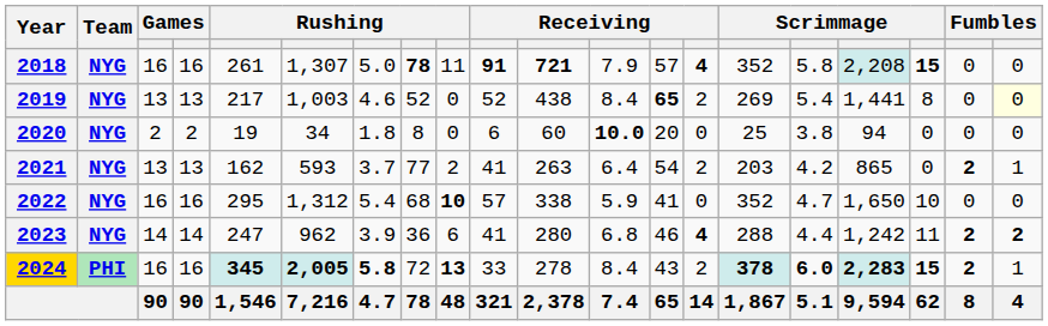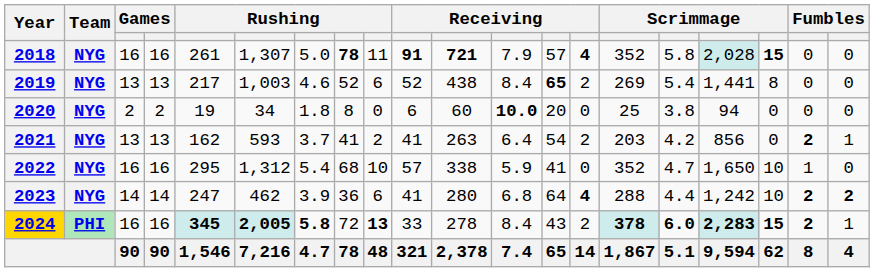 <table class="wikitable" style="text-align:center;">
 <tr>
 <th rowspan="2">Year</th>
 <th rowspan="2">Team</th>
 <th colspan="2">Games</th>
 <th colspan="5">Rushing</th>
 <th colspan="5">Receiving</th>
 <th colspan="4">Scrimmage</th>
 <th colspan="2">Fumbles</th>
 </tr>
 <tr>
 <th></th>
 <th></th>
 <th></th>
 <th></th>
 <th></th>
 <th></th>
 <th></th>
 <th></th>
 <th></th>
 <th></th>
 <th></th>
 <th></th>
 <th></th>
 <th></th>
 <th></th>
 <th></th>
 <th></th>
 <th></th>
 </tr>
 <tr>
 <th><a href='#'>2018</a></th>
 <th><a href='#'>NYG</a></th>
 <td>16</td>
 <td>16</td>
 <td>261</td>
 <td>1,307</td>
 <td>5.0</td>
 <td><strong>78</strong></td>
 <td>11</td>
 <td><strong>91</strong></td>
 <td><strong>721</strong></td>
 <td>7.9</td>
 <td>57</td>
 <td><strong>4</strong></td>
 <td>352</td>
 <td>5.8</td>
-<td style="background:#cfecec;">2,208</td>
+<td style="background:#cfecec;">2,028</td>
 <td><strong>15</strong></td>
 <td>0</td>
 <td>0</td>
 </tr>
 <tr>
 <th><a href='#'>2019</a></th>
 <th><a href='#'>NYG</a></th>
 <td>13</td>
 <td>13</td>
 <td>217</td>
 <td>1,003</td>
 <td>4.6</td>
 <td>52</td>
-<td>0</td>
+<td>6</td>
 <td>52</td>
 <td>438</td>
 <td>8.4</td>
 <td><strong>65</strong></td>
 <td>2</td>
 <td>269</td>
 <td>5.4</td>
 <td>1,441</td>
 <td>8</td>
 <td>0</td>
-<td style="background: lightyellow;">0</td>
+<td>0</td>
 </tr>
 <tr>
 <th><a href='#'>2020</a></th>
 <th><a href='#'>NYG</a></th>
 <td>2</td>
 <td>2</td>
 <td>19</td>
 <td>34</td>
 <td>1.8</td>
 <td>8</td>
 <td>0</td>
 <td>6</td>
 <td>60</td>
 <td><strong>10.0</strong></td>
 <td>20</td>
 <td>0</td>
 <td>25</td>
 <td>3.8</td>
 <td>94</td>
 <td>0</td>
 <td>0</td>
 <td>0</td>
 </tr>
 <tr>
 <th><a href='#'>2021</a></th>
 <th><a href='#'>NYG</a></th>
 <td>13</td>
 <td>13</td>
 <td>162</td>
 <td>593</td>
 <td>3.7</td>
-<td>77</td>
+<td>41</td>
 <td>2</td>
 <td>41</td>
 <td>263</td>
 <td>6.4</td>
 <td>54</td>
 <td>2</td>
 <td>203</td>
 <td>4.2</td>
-<td>865</td>
+<td>856</td>
 <td>0</td>
 <td><strong>2</strong></td>
 <td>1</td>
 </tr>
 <tr>
 <th><a href='#'>2022</a></th>
 <th><a href='#'>NYG</a></th>
 <td>16</td>
 <td>16</td>
 <td>295</td>
 <td>1,312</td>
 <td>5.4</td>
 <td>68</td>
-<td><strong>10</strong></td>
+<td>10</td>
 <td>57</td>
 <td>338</td>
 <td>5.9</td>
 <td>41</td>
 <td>0</td>
 <td>352</td>
 <td>4.7</td>
 <td>1,650</td>
 <td>10</td>
-<td>0</td>
+<td>1</td>
 <td>0</td>
 </tr>
 <tr>
 <th><a href='#'>2023</a></th>
 <th><a href='#'>NYG</a></th>
 <td>14</td>
 <td>14</td>
 <td>247</td>
-<td>962</td>
+<td>462</td>
 <td>3.9</td>
 <td>36</td>
 <td>6</td>
 <td>41</td>
 <td>280</td>
 <td>6.8</td>
-<td>46</td>
+<td>64</td>
 <td><strong>4</strong></td>
 <td>288</td>
 <td>4.4</td>
 <td>1,242</td>
-<td>11</td>
+<td>10</td>
 <td><strong>2</strong></td>
 <td><strong>2</strong></td>
 </tr>
 <tr>
 <th style="background:#ffd700; width:3em;"><a href='#'>2024</a></th>
 <th style="background:#afe6ba;"><a href='#'>PHI</a></th>
 <td>16</td>
 <td>16</td>
 <td style="background:#cfecec;"><strong>345</strong></td>
 <td style="background:#cfecec;"><strong>2,005</strong></td>
 <td><strong>5.8</strong></td>
 <td>72</td>
 <td><strong>13</strong></td>
 <td>33</td>
 <td>278</td>
 <td>8.4</td>
 <td>43</td>
 <td>2</td>
 <td style="background:#cfecec;"><strong>378</strong></td>
 <td><strong>6.0</strong></td>
 <td style="background:#cfecec;"><strong>2,283</strong></td>
 <td><strong>15</strong></td>
 <td><strong>2</strong></td>
 <td>1</td>
 </tr>
 <tr>
 <th colspan="2"></th>
 <th>90</th>
 <th>90</th>
 <th>1,546</th>
 <th>7,216</th>
 <th>4.7</th>
 <th>78</th>
 <th>48</th>
 <th>321</th>
 <th>2,378</th>
 <th>7.4</th>
 <th>65</th>
 <th>14</th>
 <th>1,867</th>
 <th>5.1</th>
 <th>9,594</th>
 <th>62</th>
 <th>8</th>
 <th>4</th>
 </tr>
 </table>
